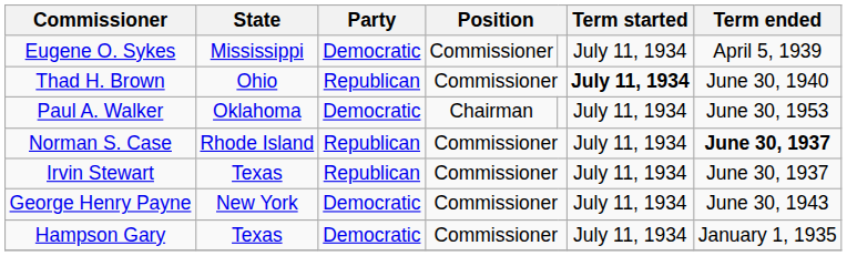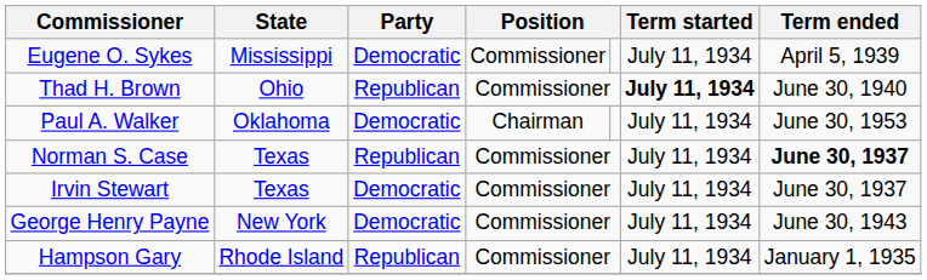 <table class="wikitable sortable" style="text-align: center;">
 <tr>
 <th>Commissioner</th>
 <th>State</th>
 <th>Party</th>
 <th colspan=2>Position</th>
 <th>Term started</th>
 <th>Term ended</th>
 </tr>
 <tr>
 <td><a href='#'>Eugene O. Sykes</a></td>
 <td><a href='#'>Mississippi</a></td>
 <td><a href='#'>Democratic</a></td>
 <td>Commissioner</td>
 <td></td>
 <td>July 11, 1934</td>
 <td>April 5, 1939</td>
 </tr>
 <tr>
 <td><a href='#'>Thad H. Brown</a></td>
 <td><a href='#'>Ohio</a></td>
 <td><a href='#'>Republican</a></td>
 <td colspan=2>Commissioner</td>
 <td><strong>July 11, 1934</strong></td>
 <td>June 30, 1940</td>
 </tr>
 <tr>
 <td><a href='#'>Paul A. Walker</a></td>
 <td><a href='#'>Oklahoma</a></td>
 <td><a href='#'>Democratic</a></td>
 <td>Chairman</td>
 <td></td>
 <td>July 11, 1934</td>
 <td>June 30, 1953</td>
 </tr>
 <tr>
 <td><a href='#'>Norman S. Case</a></td>
-<td><a href='#'>Rhode Island</a></td>
+<td><a href='#'>Texas</a></td>
 <td><a href='#'>Republican</a></td>
 <td colspan=2>Commissioner</td>
 <td>July 11, 1934</td>
 <td><strong>June 30, 1937</strong></td>
 </tr>
 <tr>
 <td><a href='#'>Irvin Stewart</a></td>
 <td><a href='#'>Texas</a></td>
-<td><a href='#'>Republican</a></td>
+<td><a href='#'>Democratic</a></td>
 <td colspan=2>Commissioner</td>
 <td>July 11, 1934</td>
 <td>June 30, 1937</td>
 </tr>
 <tr>
 <td><a href='#'>George Henry Payne</a></td>
 <td><a href='#'>New York</a></td>
 <td><a href='#'>Democratic</a></td>
 <td colspan=2>Commissioner</td>
 <td>July 11, 1934</td>
 <td>June 30, 1943</td>
 </tr>
 <tr>
 <td><a href='#'>Hampson Gary</a></td>
-<td><a href='#'>Texas</a></td>
-<td><a href='#'>Democratic</a></td>
+<td><a href='#'>Rhode Island</a></td>
+<td><a href='#'>Republican</a></td>
 <td colspan=2>Commissioner</td>
 <td>July 11, 1934</td>
 <td>January 1, 1935</td>
 </tr>
 <tr>
 </tr>
 </table>
